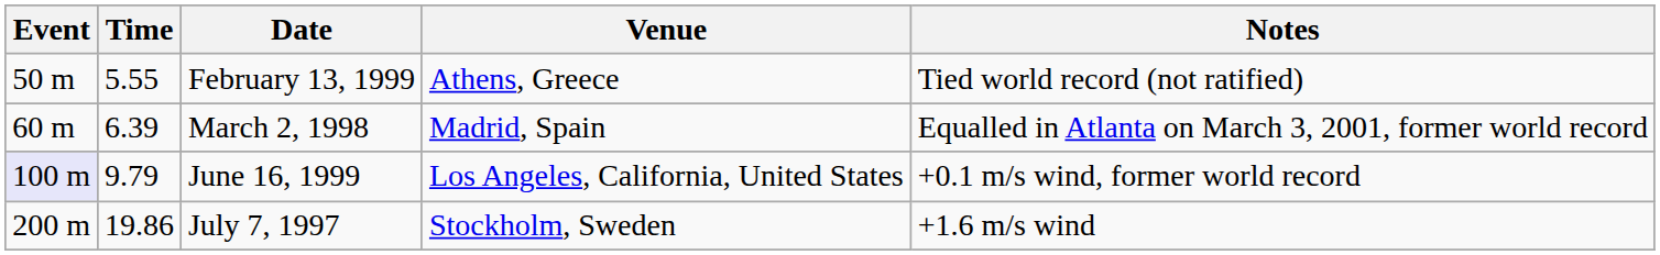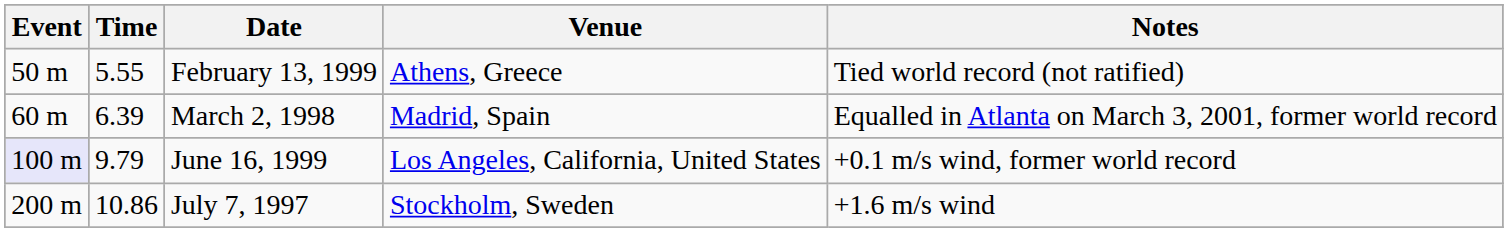 <table class=wikitable>
 <tr>
 <th>Event</th>
 <th>Time</th>
 <th>Date</th>
 <th>Venue</th>
 <th>Notes</th>
 </tr>
 <tr>
 <td>50 m</td>
 <td>5.55</td>
 <td>February 13, 1999</td>
 <td><a href='#'>Athens</a>, Greece</td>
 <td>Tied world record (not ratified)</td>
 </tr>
 <tr>
 <td>60 m</td>
 <td>6.39</td>
 <td>March 2, 1998</td>
 <td><a href='#'>Madrid</a>, Spain</td>
 <td>Equalled in <a href='#'>Atlanta</a> on March 3, 2001, former world record</td>
 </tr>
 <tr>
 <td style="background: lavender;">100 m</td>
 <td>9.79</td>
 <td>June 16, 1999</td>
 <td><a href='#'>Los Angeles</a>, California, United States</td>
 <td>+0.1 m/s wind, former world record</td>
 </tr>
 <tr>
 <td>200 m</td>
-<td>19.86</td>
+<td>10.86</td>
 <td>July 7, 1997</td>
 <td><a href='#'>Stockholm</a>, Sweden</td>
 <td>+1.6 m/s wind</td>
 </tr>
 </table>
